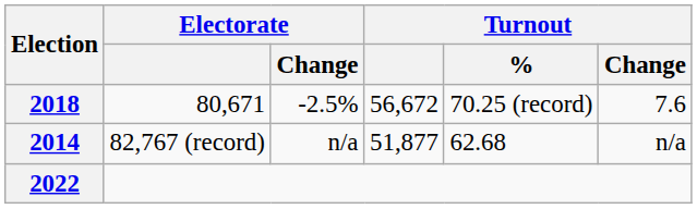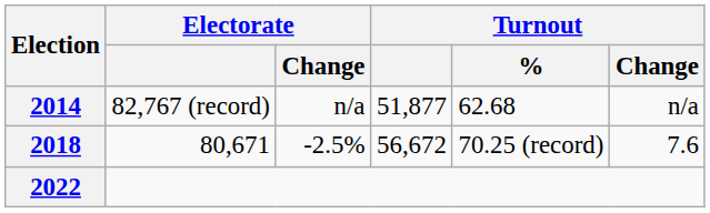 <table class="wikitable sortable">
 <tr>
 <th rowspan=2>Election</th>
 <th colspan=2><a href='#'>Electorate</a></th>
 <th colspan=3><a href='#'>Turnout</a></th>
 </tr>
 <tr>
 <th></th>
 <th>Change</th>
 <th></th>
 <th>%</th>
 <th>Change</th>
 </tr>
 <tr>
+<th><a href='#'>2014</a></th>
+<td align="right">82,767 (record)</td>
+<td align="right">n/a</td>
+<td align="right">51,877</td>
+<td>62.68</td>
+<td align="right">n/a</td>
+</tr>
+<tr>
 <th><a href='#'>2018</a></th>
 <td align="right"> 80,671</td>
 <td align="right">-2.5%</td>
 <td align="right"> 56,672</td>
 <td> 70.25 (record)</td>
 <td align="right">7.6</td>
 </tr>
 <tr>
-<th><a href='#'>2014</a></th>
-<td align="right">82,767 (record)</td>
-<td align="right">n/a</td>
-<td align="right">51,877</td>
-<td>62.68</td>
-<td align="right">n/a</td>
-</tr>
-<tr>
 <th><a href='#'>2022</a></th>
 </tr>
 </table>
